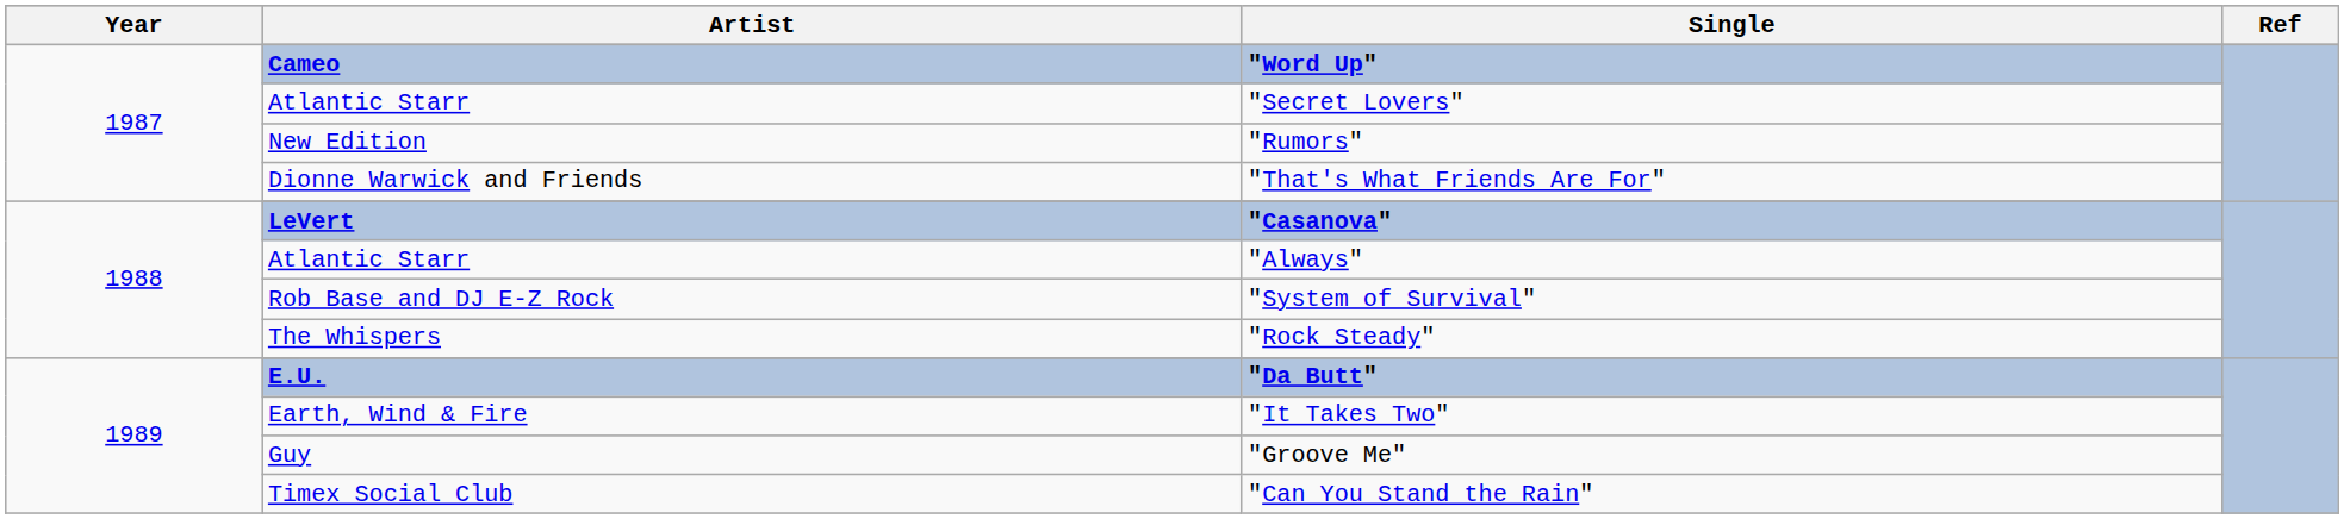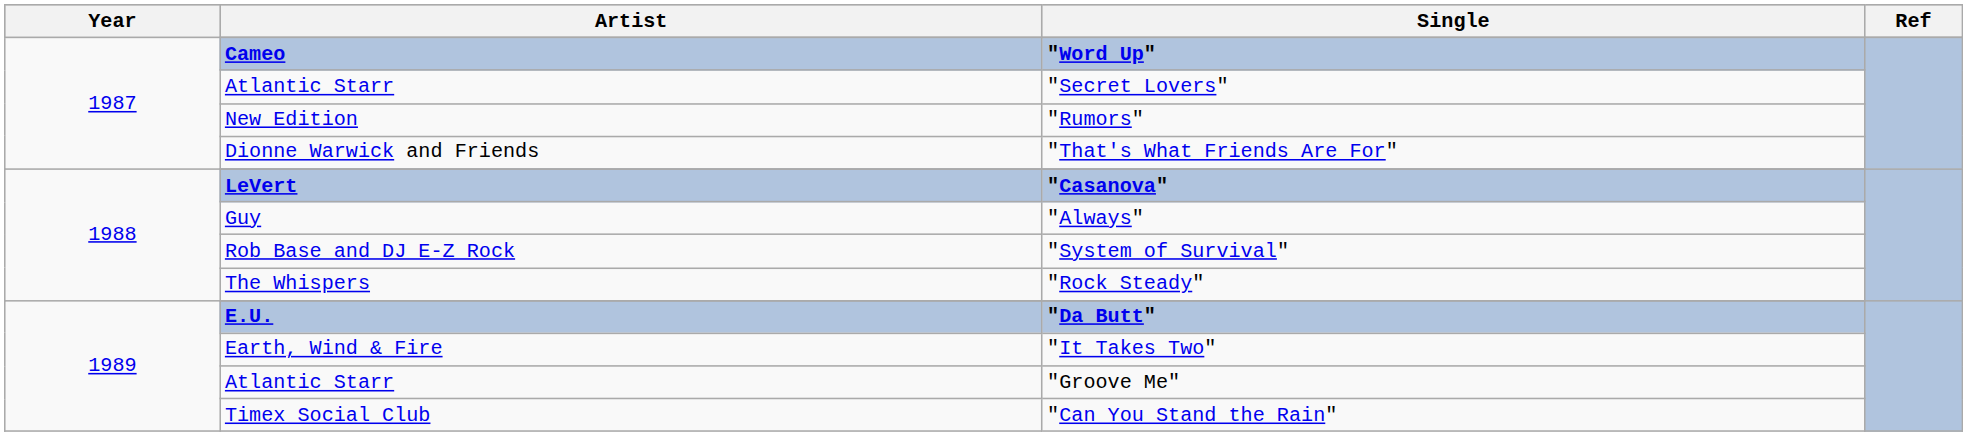 <table class="wikitable" style="width:100%;">
 <tr style="background:#bebebe;">
 <th style="width:11%;">Year</th>
 <th style="width:42%;">Artist</th>
 <th style="width:42%;">Single</th>
 <th style="width:5%;">Ref</th>
 </tr>
 <tr>
 <td rowspan="5" align="center"><a href='#'>1987</a></td>
 </tr>
 <tr style="background:#B0C4DE">
 <td><strong><a href='#'>Cameo</a></strong></td>
 <td><strong>"<a href='#'>Word Up</a>"</strong></td>
 <td rowspan="5" align="center"></td>
 </tr>
 <tr>
 <td><a href='#'>Atlantic Starr</a></td>
 <td>"<a href='#'>Secret Lovers</a>"</td>
 </tr>
 <tr>
 <td><a href='#'>New Edition</a></td>
 <td>"<a href='#'>Rumors</a>"</td>
 </tr>
 <tr>
 <td><a href='#'>Dionne Warwick</a> and Friends</td>
 <td>"<a href='#'>That's What Friends Are For</a>"</td>
 </tr>
 <tr>
 <td rowspan="5" align="center"><a href='#'>1988</a></td>
 </tr>
 <tr style="background:#B0C4DE">
 <td><strong><a href='#'>LeVert</a></strong></td>
 <td><strong>"<a href='#'>Casanova</a>"</strong></td>
 <td rowspan="5" align="center"></td>
 </tr>
 <tr>
-<td><a href='#'>Atlantic Starr</a></td>
+<td><a href='#'>Guy</a></td>
 <td>"<a href='#'>Always</a>"</td>
 </tr>
 <tr>
 <td><a href='#'>Rob Base and DJ E-Z Rock</a></td>
 <td>"<a href='#'>System of Survival</a>"</td>
 </tr>
 <tr>
 <td><a href='#'>The Whispers</a></td>
 <td>"<a href='#'>Rock Steady</a>"</td>
 </tr>
 <tr>
 <td rowspan="5" align="center"><a href='#'>1989</a></td>
 </tr>
 <tr style="background:#B0C4DE">
 <td><strong><a href='#'>E.U.</a></strong></td>
 <td><strong>"<a href='#'>Da Butt</a>"</strong></td>
 <td rowspan="5" align="center"></td>
 </tr>
 <tr>
 <td><a href='#'>Earth, Wind & Fire</a></td>
 <td>"<a href='#'>It Takes Two</a>"</td>
 </tr>
 <tr>
-<td><a href='#'>Guy</a></td>
+<td><a href='#'>Atlantic Starr</a></td>
 <td>"Groove Me"</td>
 </tr>
 <tr>
 <td><a href='#'>Timex Social Club</a></td>
 <td>"<a href='#'>Can You Stand the Rain</a>"</td>
 </tr>
 </table>
